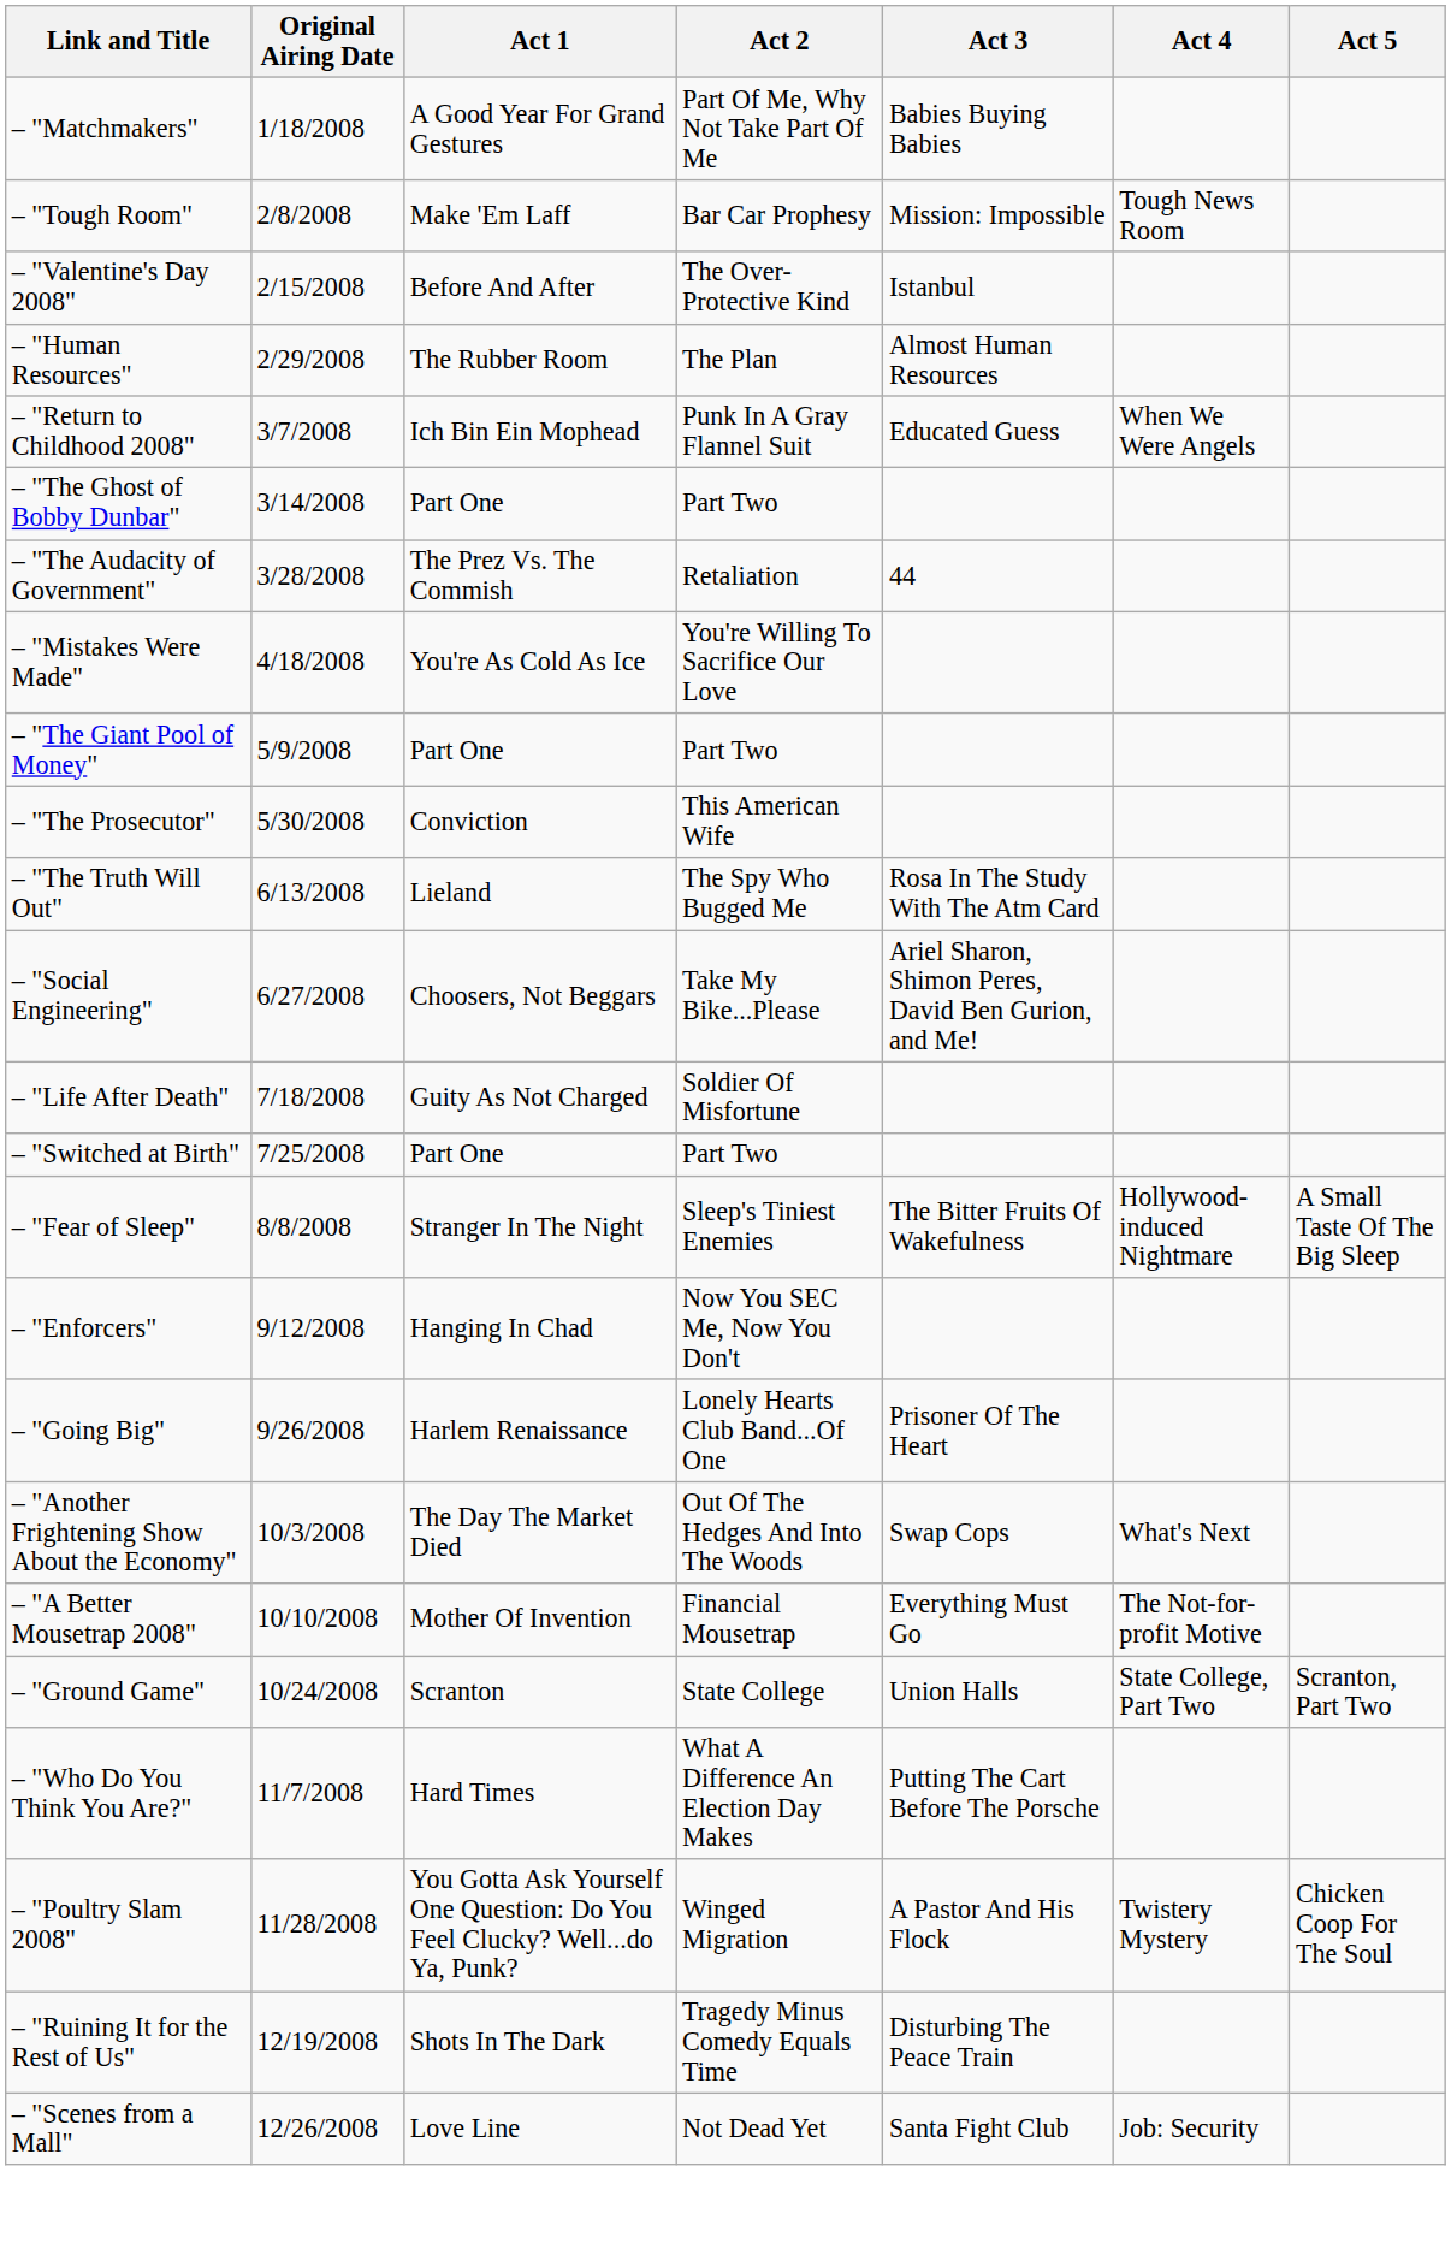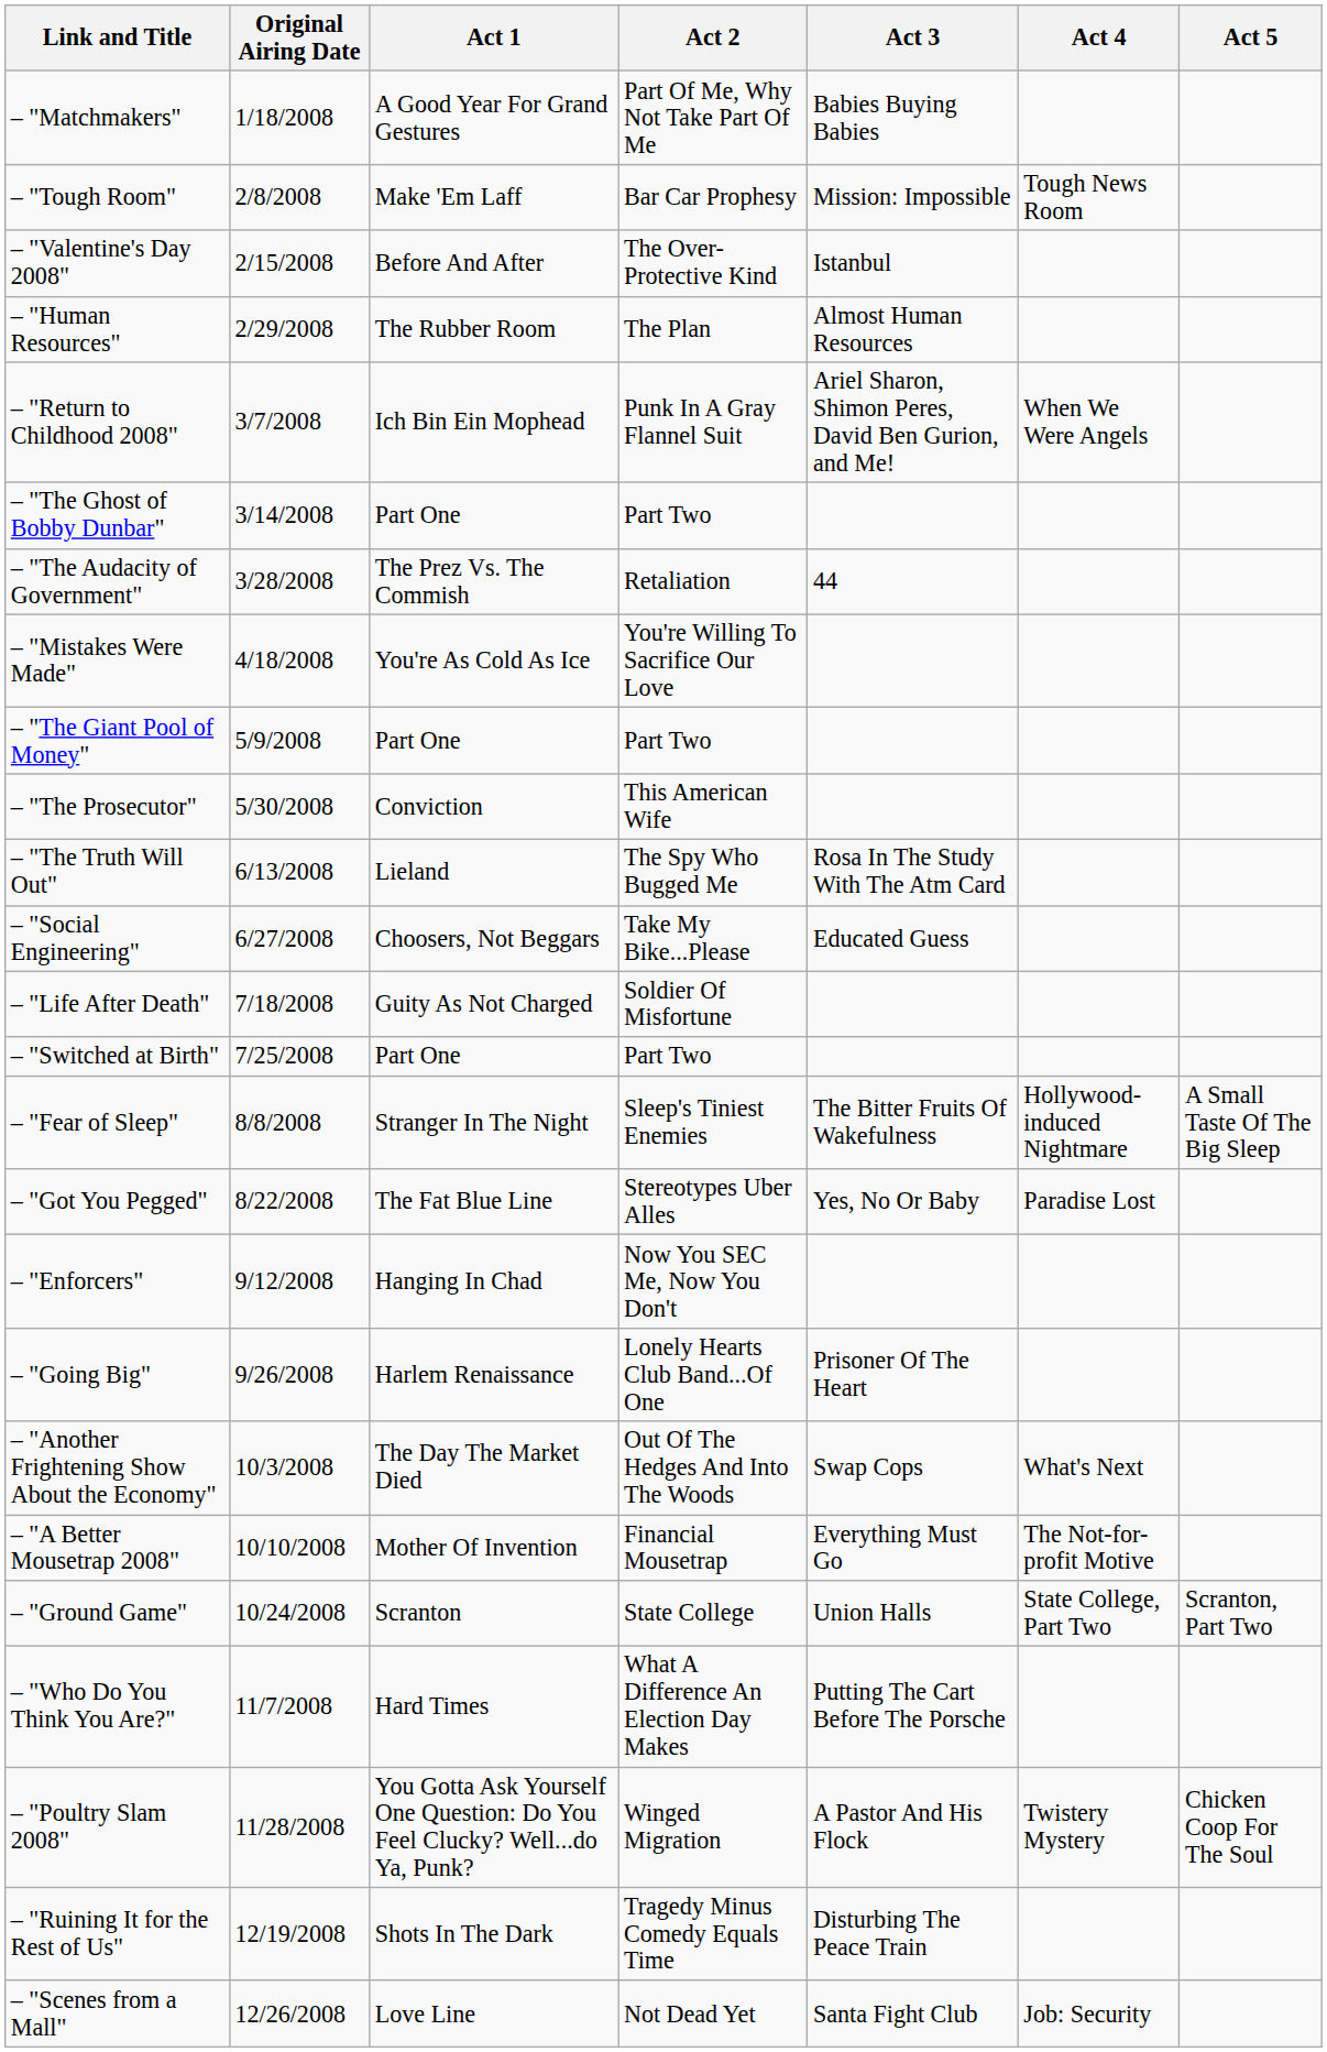 <table class="wikitable">
 <tr>
 <th>Link and Title</th>
 <th>Original Airing Date</th>
 <th>Act 1</th>
 <th>Act 2</th>
 <th>Act 3</th>
 <th>Act 4</th>
 <th>Act 5</th>
 </tr>
 <tr>
 <td> – "Matchmakers"</td>
 <td>1/18/2008</td>
 <td>A Good Year For Grand Gestures</td>
 <td>Part Of Me, Why Not Take Part Of Me</td>
 <td>Babies Buying Babies</td>
 <td></td>
 <td></td>
 </tr>
 <tr>
 <td> – "Tough Room"</td>
 <td>2/8/2008</td>
 <td>Make 'Em Laff</td>
 <td>Bar Car Prophesy</td>
 <td>Mission: Impossible</td>
 <td>Tough News Room</td>
 <td></td>
 </tr>
 <tr>
 <td> – "Valentine's Day 2008"</td>
 <td>2/15/2008</td>
 <td>Before And After</td>
 <td>The Over-Protective Kind</td>
 <td>Istanbul</td>
 <td></td>
 <td></td>
 </tr>
 <tr>
 <td> – "Human Resources"</td>
 <td>2/29/2008</td>
 <td>The Rubber Room</td>
 <td>The Plan</td>
 <td>Almost Human Resources</td>
 <td></td>
 <td></td>
 </tr>
 <tr>
 <td> – "Return to Childhood 2008"</td>
 <td>3/7/2008</td>
 <td>Ich Bin Ein Mophead</td>
 <td>Punk In A Gray Flannel Suit</td>
-<td>Educated Guess</td>
+<td>Ariel Sharon, Shimon Peres, David Ben Gurion, and Me!</td>
 <td>When We Were Angels</td>
 <td></td>
 </tr>
 <tr>
 <td> – "The Ghost of <a href='#'>Bobby Dunbar</a>"</td>
 <td>3/14/2008</td>
 <td>Part One</td>
 <td>Part Two</td>
 <td></td>
 <td></td>
 <td></td>
 </tr>
 <tr>
 <td> – "The Audacity of Government"</td>
 <td>3/28/2008</td>
 <td>The Prez Vs. The Commish</td>
 <td>Retaliation</td>
 <td>44</td>
 <td></td>
 <td></td>
 </tr>
 <tr>
 <td> – "Mistakes Were Made"</td>
 <td>4/18/2008</td>
 <td>You're As Cold As Ice</td>
 <td>You're Willing To Sacrifice Our Love</td>
 <td></td>
 <td></td>
 <td></td>
 </tr>
 <tr>
 <td> – "<a href='#'>The Giant Pool of Money</a>"</td>
 <td>5/9/2008</td>
 <td>Part One</td>
 <td>Part Two</td>
 <td></td>
 <td></td>
 <td></td>
 </tr>
 <tr>
 <td> – "The Prosecutor"</td>
 <td>5/30/2008</td>
 <td>Conviction</td>
 <td>This American Wife</td>
 <td></td>
 <td></td>
 <td></td>
 </tr>
 <tr>
 <td> – "The Truth Will Out"</td>
 <td>6/13/2008</td>
 <td>Lieland</td>
 <td>The Spy Who Bugged Me</td>
 <td>Rosa In The Study With The Atm Card</td>
 <td></td>
 <td></td>
 </tr>
 <tr>
 <td> – "Social Engineering"</td>
 <td>6/27/2008</td>
 <td>Choosers, Not Beggars</td>
 <td>Take My Bike...Please</td>
-<td>Ariel Sharon, Shimon Peres, David Ben Gurion, and Me!</td>
+<td>Educated Guess</td>
 <td></td>
 <td></td>
 </tr>
 <tr>
 <td> – "Life After Death"</td>
 <td>7/18/2008</td>
 <td>Guity As Not Charged</td>
 <td>Soldier Of Misfortune</td>
 <td></td>
 <td></td>
 <td></td>
 </tr>
 <tr>
 <td> – "Switched at Birth"</td>
 <td>7/25/2008</td>
 <td>Part One</td>
 <td>Part Two</td>
 <td></td>
 <td></td>
 <td></td>
 </tr>
 <tr>
 <td> – "Fear of Sleep"</td>
 <td>8/8/2008</td>
 <td>Stranger In The Night</td>
 <td>Sleep's Tiniest Enemies</td>
 <td>The Bitter Fruits Of Wakefulness</td>
 <td>Hollywood-induced Nightmare</td>
 <td>A Small Taste Of The Big Sleep</td>
+</tr>
+<tr>
+<td> – "Got You Pegged"</td>
+<td>8/22/2008</td>
+<td>The Fat Blue Line</td>
+<td>Stereotypes Uber Alles</td>
+<td>Yes, No Or Baby</td>
+<td>Paradise Lost</td>
+<td></td>
 </tr>
 <tr>
 <td> – "Enforcers"</td>
 <td>9/12/2008</td>
 <td>Hanging In Chad</td>
 <td>Now You SEC Me, Now You Don't</td>
 <td></td>
 <td></td>
 <td></td>
 </tr>
 <tr>
 <td> – "Going Big"</td>
 <td>9/26/2008</td>
 <td>Harlem Renaissance</td>
 <td>Lonely Hearts Club Band...Of One</td>
 <td>Prisoner Of The Heart</td>
 <td></td>
 <td></td>
 </tr>
 <tr>
 <td> – "Another Frightening Show About the Economy"</td>
 <td>10/3/2008</td>
 <td>The Day The Market Died</td>
 <td>Out Of The Hedges And Into The Woods</td>
 <td>Swap Cops</td>
 <td>What's Next</td>
 <td></td>
 </tr>
 <tr>
 <td> – "A Better Mousetrap 2008"</td>
 <td>10/10/2008</td>
 <td>Mother Of Invention</td>
 <td>Financial Mousetrap</td>
 <td>Everything Must Go</td>
 <td>The Not-for-profit Motive</td>
 <td></td>
 </tr>
 <tr>
 <td> – "Ground Game"</td>
 <td>10/24/2008</td>
 <td>Scranton</td>
 <td>State College</td>
 <td>Union Halls</td>
 <td>State College, Part Two</td>
 <td>Scranton, Part Two</td>
 </tr>
 <tr>
 <td> – "Who Do You Think You Are?"</td>
 <td>11/7/2008</td>
 <td>Hard Times</td>
 <td>What A Difference An Election Day Makes</td>
 <td>Putting The Cart Before The Porsche</td>
 <td></td>
 <td></td>
 </tr>
 <tr>
 <td> – "Poultry Slam 2008"</td>
 <td>11/28/2008</td>
 <td>You Gotta Ask Yourself One Question: Do You Feel Clucky? Well...do Ya, Punk?</td>
 <td>Winged Migration</td>
 <td>A Pastor And His Flock</td>
 <td>Twistery Mystery</td>
 <td>Chicken Coop For The Soul</td>
 </tr>
 <tr>
 <td> – "Ruining It for the Rest of Us"</td>
 <td>12/19/2008</td>
 <td>Shots In The Dark</td>
 <td>Tragedy Minus Comedy Equals Time</td>
 <td>Disturbing The Peace Train</td>
 <td></td>
 <td></td>
 </tr>
 <tr>
 <td> – "Scenes from a Mall"</td>
 <td>12/26/2008</td>
 <td>Love Line</td>
 <td>Not Dead Yet</td>
 <td>Santa Fight Club</td>
 <td>Job: Security</td>
 <td></td>
 </tr>
 </table>
